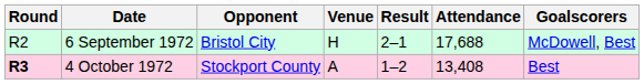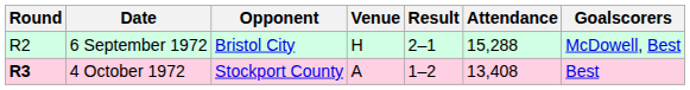 <table class="wikitable">
 <tr>
 <th>Round</th>
 <th>Date</th>
 <th>Opponent</th>
 <th>Venue</th>
 <th>Result</th>
 <th>Attendance</th>
 <th>Goalscorers</th>
 </tr>
 <tr style="background-color: #d0ffe3;">
 <td>R2</td>
 <td>6 September 1972</td>
 <td><a href='#'>Bristol City</a></td>
 <td>H</td>
 <td>2–1</td>
-<td>17,688</td>
+<td>15,288</td>
 <td><a href='#'>McDowell</a>, <a href='#'>Best</a></td>
 </tr>
 <tr style="background-color: #ffd0e3;">
 <td><strong>R3</strong></td>
 <td>4 October 1972</td>
 <td><a href='#'>Stockport County</a></td>
 <td>A</td>
 <td>1–2</td>
 <td>13,408</td>
 <td><a href='#'>Best</a></td>
 </tr>
 </table>
